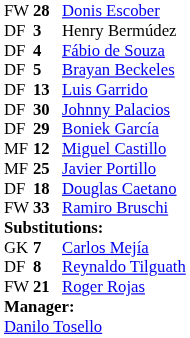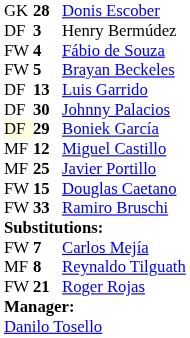 <table style = "font-size: 90%" cellspacing = "0" cellpadding = "0">
 <tr>
 <td colspan = 4></td>
 </tr>
 <tr>
 <th style="width:25px;"></th>
 <th style="width:25px;"></th>
 </tr>
 <tr>
-<td>FW</td>
+<td>GK</td>
 <td><strong>28</strong></td>
 <td> <a href='#'>Donis Escober</a></td>
 <td></td>
 <td></td>
 </tr>
 <tr>
 <td>DF</td>
 <td><strong>3</strong></td>
 <td> Henry Bermúdez</td>
 </tr>
 <tr>
-<td>DF</td>
+<td>FW</td>
 <td><strong>4</strong></td>
 <td> <a href='#'>Fábio de Souza</a></td>
 </tr>
 <tr>
-<td>DF</td>
+<td>FW</td>
 <td><strong>5</strong></td>
 <td> <a href='#'>Brayan Beckeles</a></td>
 <td></td>
 <td></td>
 </tr>
 <tr>
 <td>DF</td>
 <td><strong>13</strong></td>
 <td> <a href='#'>Luis Garrido</a></td>
 </tr>
 <tr>
 <td>DF</td>
 <td><strong>30</strong></td>
 <td> <a href='#'>Johnny Palacios</a></td>
 </tr>
 <tr>
-<td>DF</td>
+<td style="background: lightyellow;">DF</td>
 <td><strong>29</strong></td>
 <td> <a href='#'>Boniek García</a></td>
 <td></td>
 <td></td>
 </tr>
 <tr>
 <td>MF</td>
 <td><strong>12</strong></td>
 <td> <a href='#'>Miguel Castillo</a></td>
 </tr>
 <tr>
 <td>MF</td>
 <td><strong>25</strong></td>
 <td> <a href='#'>Javier Portillo</a></td>
 <td></td>
 <td></td>
 </tr>
 <tr>
-<td>DF</td>
-<td><strong>18</strong></td>
+<td>FW</td>
+<td><strong>15</strong></td>
 <td> <a href='#'>Douglas Caetano</a></td>
 <td></td>
 <td></td>
 </tr>
 <tr>
 <td>FW</td>
 <td><strong>33</strong></td>
 <td> <a href='#'>Ramiro Bruschi</a></td>
 <td></td>
 <td></td>
 </tr>
 <tr>
 <td colspan = 3><strong>Substitutions:</strong></td>
 </tr>
 <tr>
-<td>GK</td>
+<td>FW</td>
 <td><strong>7</strong></td>
 <td> <a href='#'>Carlos Mejía</a></td>
 <td></td>
 <td></td>
 <td></td>
 <td></td>
 </tr>
 <tr>
-<td>DF</td>
+<td>MF</td>
 <td><strong>8</strong></td>
 <td> <a href='#'>Reynaldo Tilguath</a></td>
 <td></td>
 <td></td>
 </tr>
 <tr>
 <td>FW</td>
 <td><strong>21</strong></td>
 <td> <a href='#'>Roger Rojas</a></td>
 <td></td>
 <td></td>
 </tr>
 <tr>
 <td colspan = 3><strong>Manager:</strong></td>
 </tr>
 <tr>
 <td colspan = 3> <a href='#'>Danilo Tosello</a></td>
 </tr>
 </table>
